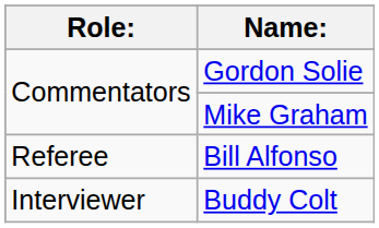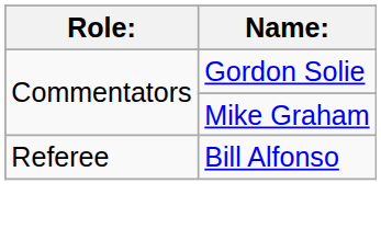 <table class=wikitable style="font-size:90%; margin: 0.5em 0 0.5em 1em; float: right; clear: right;">
 <tr>
 <th>Role:</th>
 <th>Name:</th>
 </tr>
 <tr>
 <td rowspan=2>Commentators</td>
 <td><a href='#'>Gordon Solie</a></td>
 </tr>
 <tr>
 <td><a href='#'>Mike Graham</a></td>
 </tr>
 <tr>
 <td>Referee</td>
 <td><a href='#'>Bill Alfonso</a></td>
 </tr>
-<tr>
-<td>Interviewer</td>
-<td><a href='#'>Buddy Colt</a></td>
-</tr>
 </table>
